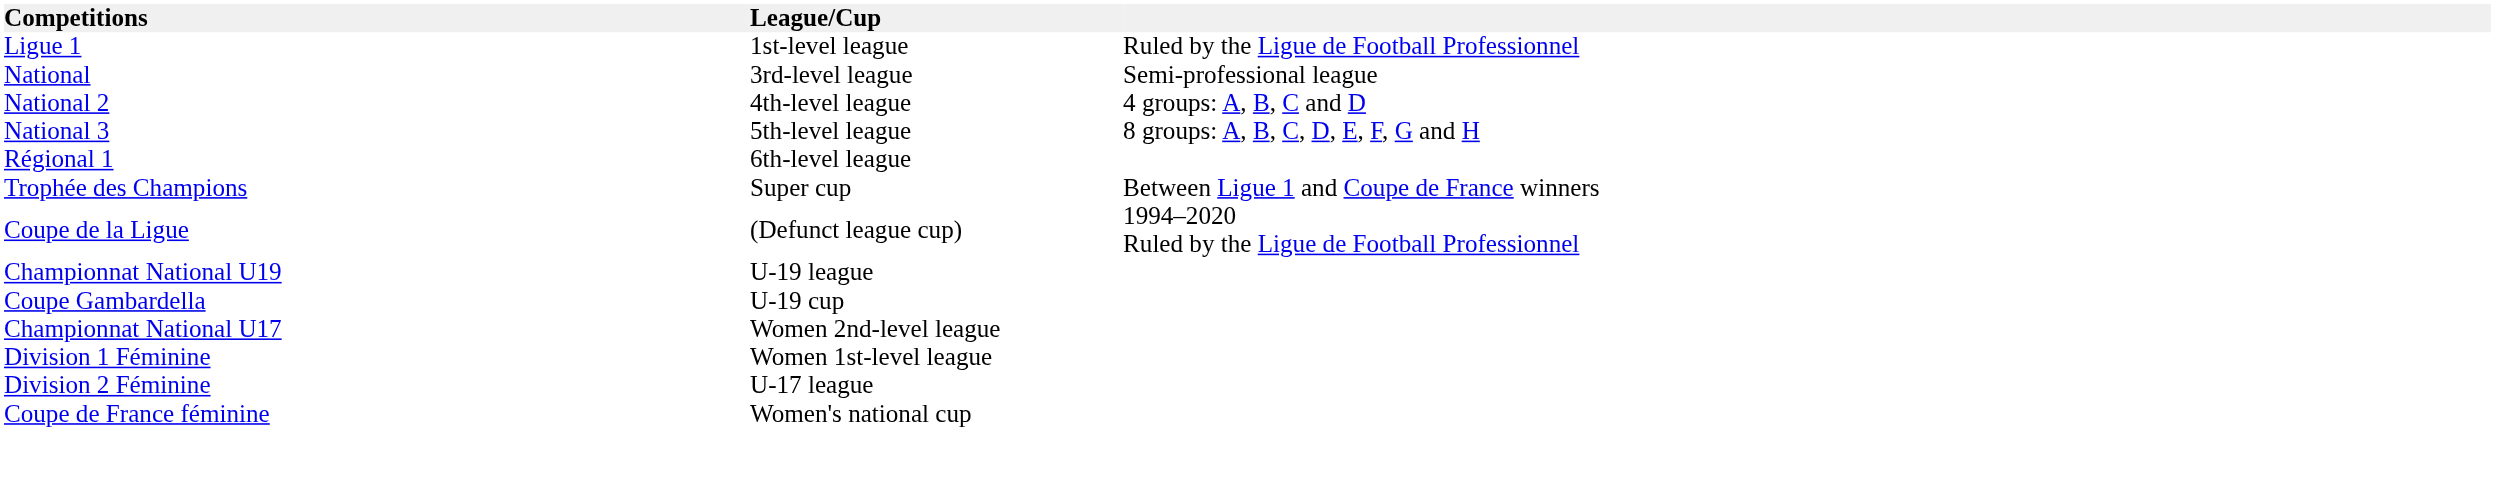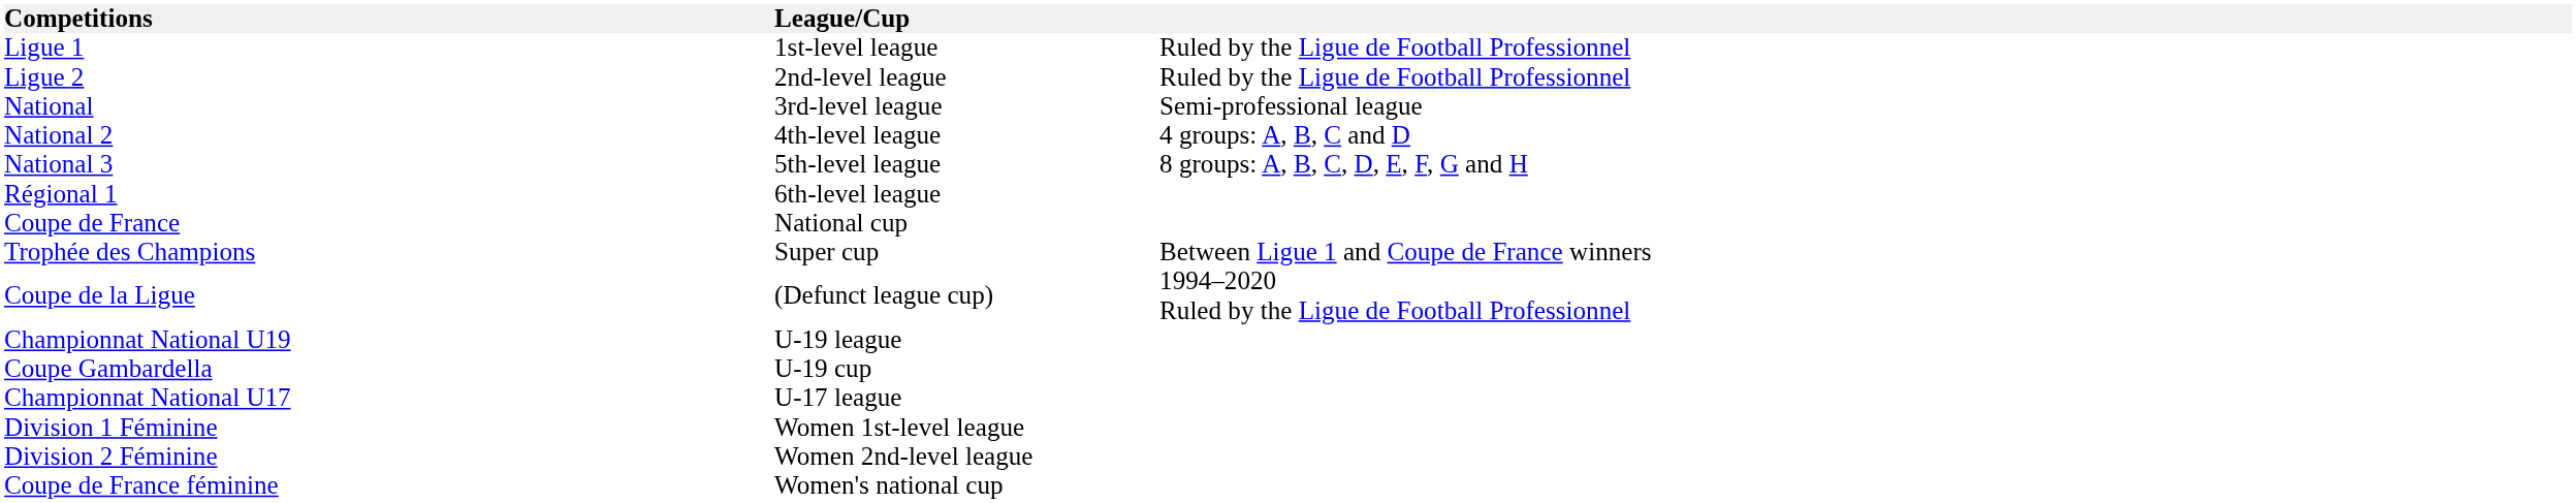 <table width="100%" cellspacing="0" cellpadding="0">
 <tr bgcolor="F0F0F0">
 <th width="30%" align="left"> Competitions</th>
 <th width="15%" align="left">League/Cup</th>
 <th width="55%" align="left"></th>
 </tr>
 <tr>
 <td><a href='#'>Ligue 1</a></td>
 <td>1st-level league</td>
+<td>Ruled by the <a href='#'>Ligue de Football Professionnel</a></td>
+</tr>
+<tr>
+<td><a href='#'>Ligue 2</a></td>
+<td>2nd-level league</td>
 <td>Ruled by the <a href='#'>Ligue de Football Professionnel</a></td>
 </tr>
 <tr>
 <td><a href='#'>National</a></td>
 <td>3rd-level league</td>
 <td>Semi-professional league</td>
 </tr>
 <tr>
 <td><a href='#'>National 2</a></td>
 <td>4th-level league</td>
 <td>4 groups: <a href='#'>A</a>, <a href='#'>B</a>, <a href='#'>C</a> and <a href='#'>D</a></td>
 </tr>
 <tr>
 <td><a href='#'>National 3</a></td>
 <td>5th-level league</td>
 <td>8 groups: <a href='#'>A</a>, <a href='#'>B</a>, <a href='#'>C</a>, <a href='#'>D</a>, <a href='#'>E</a>, <a href='#'>F</a>, <a href='#'>G</a> and <a href='#'>H</a></td>
 </tr>
 <tr>
 <td><a href='#'>Régional 1</a></td>
 <td>6th-level league</td>
 <td></td>
 </tr>
 <tr>
+<td><a href='#'>Coupe de France</a></td>
+<td>National cup</td>
+<td> </td>
+</tr>
+<tr>
 <td><a href='#'>Trophée des Champions</a></td>
 <td>Super cup</td>
 <td>Between <a href='#'>Ligue 1</a> and <a href='#'>Coupe de France</a> winners</td>
 </tr>
 <tr>
 <td><a href='#'>Coupe de la Ligue</a></td>
 <td>(Defunct league cup)</td>
 <td>1994–2020<br>Ruled by the <a href='#'>Ligue de Football Professionnel</a></td>
 </tr>
 <tr>
 <td><a href='#'>Championnat National U19</a></td>
 <td>U-19 league</td>
 <td> </td>
 </tr>
 <tr>
 <td><a href='#'>Coupe Gambardella</a></td>
 <td>U-19 cup</td>
 <td> </td>
 </tr>
 <tr>
 <td><a href='#'>Championnat National U17</a></td>
-<td>Women 2nd-level league</td>
+<td>U-17 league</td>
 <td> </td>
 </tr>
 <tr>
 <td><a href='#'>Division 1 Féminine</a></td>
 <td>Women 1st-level league</td>
 <td> </td>
 </tr>
 <tr>
 <td><a href='#'>Division 2 Féminine</a></td>
-<td>U-17 league</td>
+<td>Women 2nd-level league</td>
 <td> </td>
 </tr>
 <tr>
 <td><a href='#'>Coupe de France féminine</a></td>
 <td>Women's national cup</td>
 <td></td>
 </tr>
 </table>
